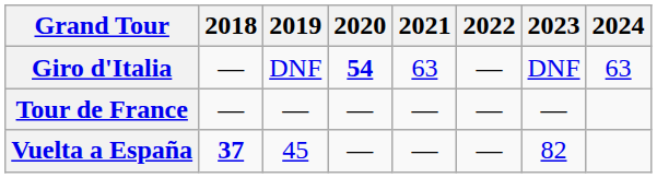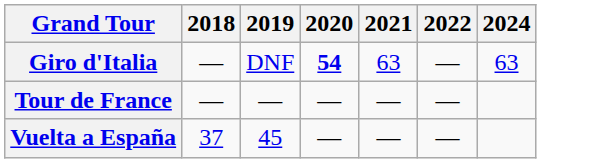 <table class="wikitable plainrowheaders">
 <tr>
 <th scope="col"><a href='#'>Grand Tour</a></th>
 <th scope="col">2018</th>
 <th scope="col">2019</th>
 <th scope="col">2020</th>
 <th scope="col">2021</th>
 <th scope="col">2022</th>
-<th scope="col">2023</th>
 <th scope="col">2024</th>
 </tr>
 <tr style="text-align:center;">
 <th scope="row"> <a href='#'>Giro d'Italia</a></th>
 <td>—</td>
 <td><a href='#'>DNF</a></td>
 <td><strong><a href='#'>54</a></strong></td>
 <td><a href='#'>63</a></td>
 <td>—</td>
-<td><a href='#'>DNF</a></td>
 <td><a href='#'>63</a></td>
 </tr>
 <tr style="text-align:center;">
 <th scope="row"> <a href='#'>Tour de France</a></th>
 <td>—</td>
 <td>—</td>
 <td>—</td>
 <td>—</td>
 <td>—</td>
-<td>—</td>
 <td></td>
 </tr>
 <tr style="text-align:center;">
 <th scope="row"> <a href='#'>Vuelta a España</a></th>
-<td><strong><a href='#'>37</a></strong></td>
+<td><a href='#'>37</a></td>
 <td><a href='#'>45</a></td>
 <td>—</td>
 <td>—</td>
 <td>—</td>
-<td><a href='#'>82</a></td>
 <td></td>
 </tr>
 </table>
